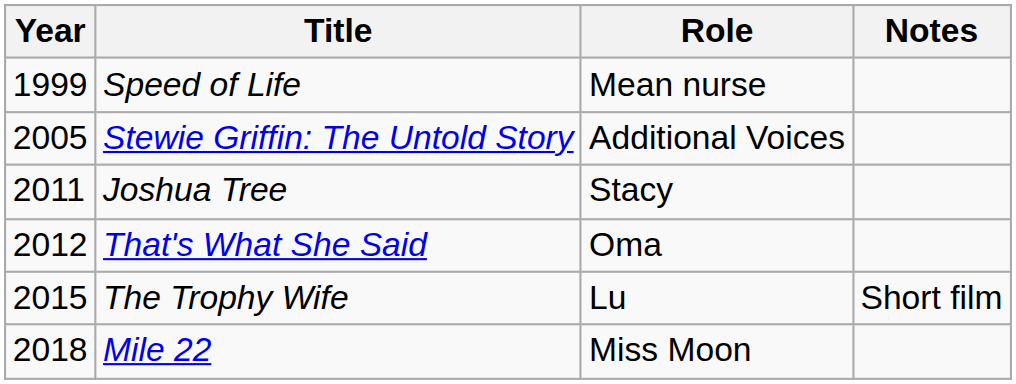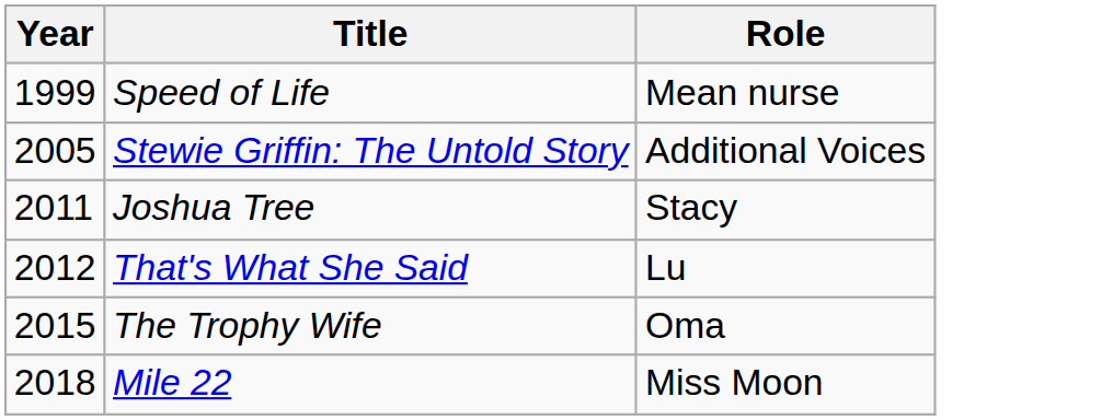 <table class="wikitable sortable">
 <tr>
 <th>Year</th>
 <th>Title</th>
 <th>Role</th>
-<th class="unsortable">Notes</th>
 </tr>
 <tr>
 <td>1999</td>
 <td><em>Speed of Life</em></td>
 <td>Mean nurse</td>
-<td></td>
 </tr>
 <tr>
 <td>2005</td>
 <td><em><a href='#'>Stewie Griffin: The Untold Story</a></em></td>
 <td>Additional Voices</td>
-<td></td>
 </tr>
 <tr>
 <td>2011</td>
 <td><em>Joshua Tree</em></td>
 <td>Stacy</td>
-<td></td>
 </tr>
 <tr>
 <td>2012</td>
 <td><a href='#'><em>That's What She Said</em></a></td>
-<td>Oma</td>
-<td></td>
+<td>Lu</td>
 </tr>
 <tr>
 <td>2015</td>
 <td><em>The Trophy Wife</em></td>
-<td>Lu</td>
-<td>Short film</td>
+<td>Oma</td>
 </tr>
 <tr>
 <td>2018</td>
 <td><em><a href='#'>Mile 22</a></em></td>
 <td>Miss Moon</td>
-<td></td>
 </tr>
 </table>
